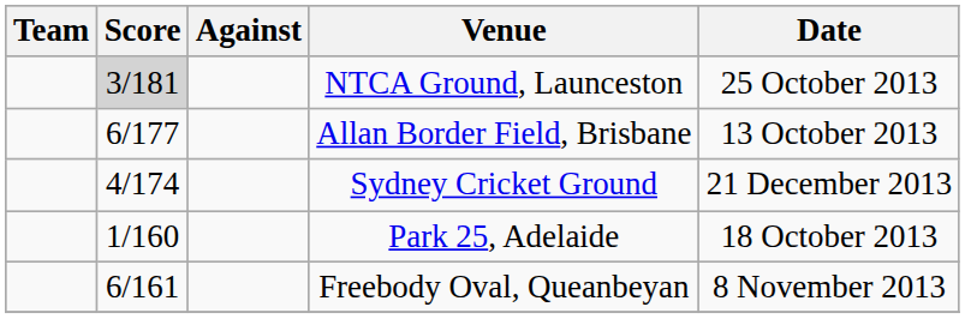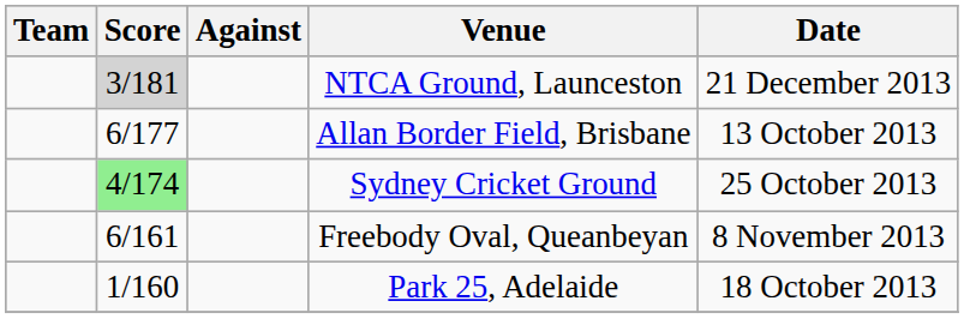 <table class="wikitable sortable" style="text-align:center">
 <tr>
 <th class="unsortable">Team</th>
 <th>Score</th>
 <th>Against</th>
 <th>Venue</th>
 <th>Date</th>
 </tr>
 <tr>
 <td style="text-align:left;"></td>
 <td style="background: lightgrey;">3/181</td>
 <td style="text-align:left;"></td>
 <td><a href='#'>NTCA Ground</a>, Launceston</td>
-<td>25 October 2013</td>
+<td>21 December 2013</td>
 </tr>
 <tr>
 <td style="text-align:left;"></td>
 <td>6/177</td>
 <td style="text-align:left;"></td>
 <td><a href='#'>Allan Border Field</a>, Brisbane</td>
 <td>13 October 2013</td>
 </tr>
 <tr>
 <td style="text-align:left;"></td>
-<td>4/174</td>
+<td style="background: lightgreen;">4/174</td>
 <td style="text-align:left;"></td>
 <td><a href='#'>Sydney Cricket Ground</a></td>
-<td>21 December 2013</td>
+<td>25 October 2013</td>
+</tr>
+<tr>
+<td style="text-align:left;"></td>
+<td>6/161</td>
+<td style="text-align:left;"></td>
+<td>Freebody Oval, Queanbeyan</td>
+<td>8 November 2013</td>
 </tr>
 <tr>
 <td style="text-align:left;"></td>
 <td>1/160</td>
 <td style="text-align:left;"></td>
 <td><a href='#'>Park 25</a>, Adelaide</td>
 <td>18 October 2013</td>
 </tr>
 <tr>
-<td style="text-align:left;"></td>
-<td>6/161</td>
-<td style="text-align:left;"></td>
-<td>Freebody Oval, Queanbeyan</td>
-<td>8 November 2013</td>
-</tr>
-<tr>
 </tr>
 </table>
